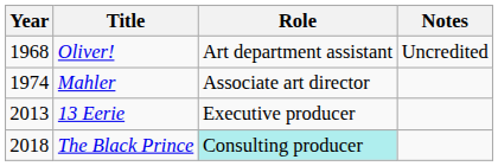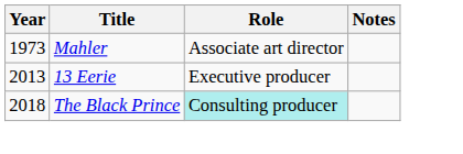 <table class="wikitable">
 <tr>
 <th>Year</th>
 <th>Title</th>
 <th>Role</th>
 <th>Notes</th>
 </tr>
 <tr>
-<td>1968</td>
-<td><em><a href='#'>Oliver!</a></em></td>
-<td>Art department assistant</td>
-<td>Uncredited</td>
-</tr>
-<tr>
-<td>1974</td>
+<td>1973</td>
 <td><em><a href='#'>Mahler</a></em></td>
 <td>Associate art director</td>
 <td></td>
 </tr>
 <tr>
 <td>2013</td>
 <td><em><a href='#'>13 Eerie</a></em></td>
 <td>Executive producer</td>
 <td></td>
 </tr>
 <tr>
 <td>2018</td>
 <td><em><a href='#'>The Black Prince</a></em></td>
 <td style="background: paleturquoise;">Consulting producer</td>
 <td></td>
 </tr>
 </table>
